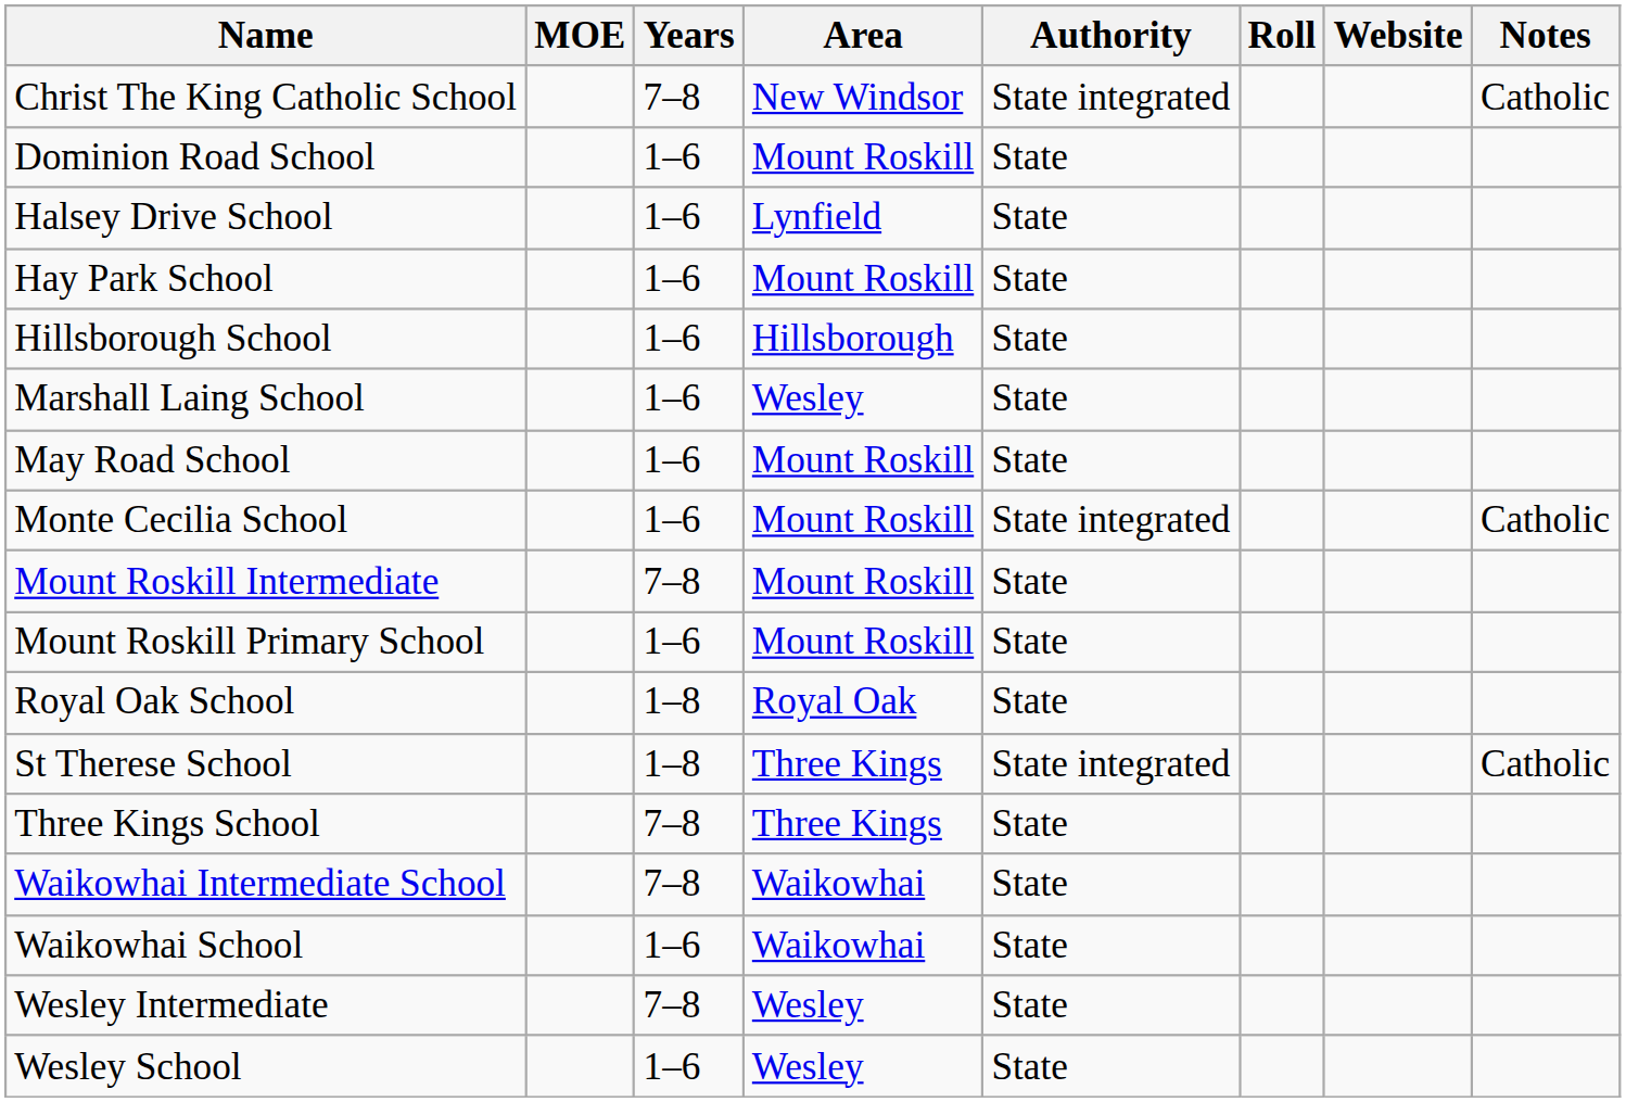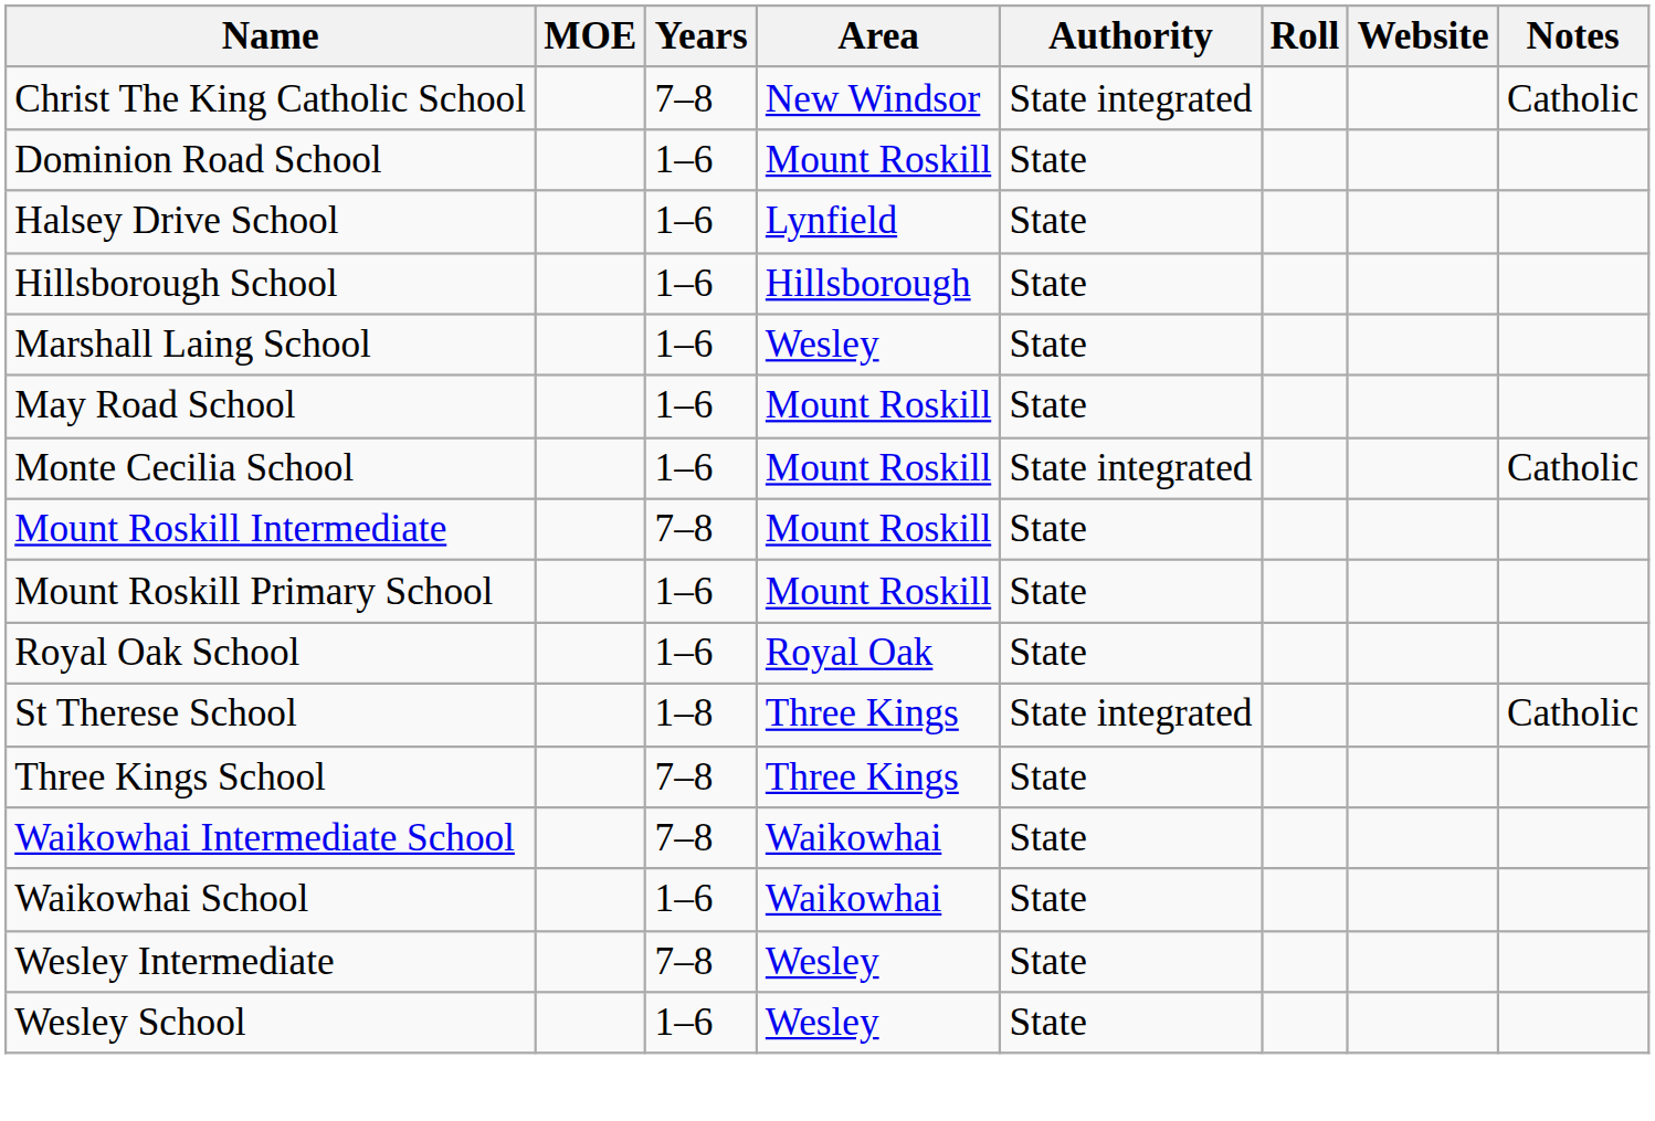 <table class="wikitable sortable">
 <tr>
 <th>Name</th>
 <th>MOE</th>
 <th>Years</th>
 <th>Area</th>
 <th>Authority</th>
 <th>Roll</th>
 <th>Website</th>
 <th>Notes</th>
 </tr>
 <tr>
 <td>Christ The King Catholic School</td>
 <td></td>
 <td>7–8</td>
 <td><a href='#'>New Windsor</a></td>
 <td>State integrated</td>
 <td></td>
 <td></td>
 <td>Catholic</td>
 </tr>
 <tr>
 <td>Dominion Road School</td>
 <td></td>
 <td>1–6</td>
 <td><a href='#'>Mount Roskill</a></td>
 <td>State</td>
 <td></td>
 <td></td>
 <td></td>
 </tr>
 <tr>
 <td>Halsey Drive School</td>
 <td></td>
 <td>1–6</td>
 <td><a href='#'>Lynfield</a></td>
-<td>State</td>
-<td></td>
-<td></td>
-<td></td>
-</tr>
-<tr>
-<td>Hay Park School</td>
-<td></td>
-<td>1–6</td>
-<td><a href='#'>Mount Roskill</a></td>
 <td>State</td>
 <td></td>
 <td></td>
 <td></td>
 </tr>
 <tr>
 <td>Hillsborough School</td>
 <td></td>
 <td>1–6</td>
 <td><a href='#'>Hillsborough</a></td>
 <td>State</td>
 <td></td>
 <td></td>
 <td></td>
 </tr>
 <tr>
 <td>Marshall Laing School</td>
 <td></td>
 <td>1–6</td>
 <td><a href='#'>Wesley</a></td>
 <td>State</td>
 <td></td>
 <td></td>
 <td></td>
 </tr>
 <tr>
 <td>May Road School</td>
 <td></td>
 <td>1–6</td>
 <td><a href='#'>Mount Roskill</a></td>
 <td>State</td>
 <td></td>
 <td></td>
 <td></td>
 </tr>
 <tr>
 <td>Monte Cecilia School</td>
 <td></td>
 <td>1–6</td>
 <td><a href='#'>Mount Roskill</a></td>
 <td>State integrated</td>
 <td></td>
 <td></td>
 <td>Catholic</td>
 </tr>
 <tr>
 <td><a href='#'>Mount Roskill Intermediate</a></td>
 <td></td>
 <td>7–8</td>
 <td><a href='#'>Mount Roskill</a></td>
 <td>State</td>
 <td></td>
 <td></td>
 <td></td>
 </tr>
 <tr>
 <td>Mount Roskill Primary School</td>
 <td></td>
 <td>1–6</td>
 <td><a href='#'>Mount Roskill</a></td>
 <td>State</td>
 <td></td>
 <td></td>
 <td></td>
 </tr>
 <tr>
 <td>Royal Oak School</td>
 <td></td>
-<td>1–8</td>
+<td>1–6</td>
 <td><a href='#'>Royal Oak</a></td>
 <td>State</td>
 <td></td>
 <td></td>
 <td></td>
 </tr>
 <tr>
 <td>St Therese School</td>
 <td></td>
 <td>1–8</td>
 <td><a href='#'>Three Kings</a></td>
 <td>State integrated</td>
 <td></td>
 <td></td>
 <td>Catholic</td>
 </tr>
 <tr>
 <td>Three Kings School</td>
 <td></td>
 <td>7–8</td>
 <td><a href='#'>Three Kings</a></td>
 <td>State</td>
 <td></td>
 <td></td>
 <td></td>
 </tr>
 <tr>
 <td><a href='#'>Waikowhai Intermediate School</a></td>
 <td></td>
 <td>7–8</td>
 <td><a href='#'>Waikowhai</a></td>
 <td>State</td>
 <td></td>
 <td></td>
 <td></td>
 </tr>
 <tr>
 <td>Waikowhai School</td>
 <td></td>
 <td>1–6</td>
 <td><a href='#'>Waikowhai</a></td>
 <td>State</td>
 <td></td>
 <td></td>
 <td></td>
 </tr>
 <tr>
 <td>Wesley Intermediate</td>
 <td></td>
 <td>7–8</td>
 <td><a href='#'>Wesley</a></td>
 <td>State</td>
 <td></td>
 <td></td>
 <td></td>
 </tr>
 <tr>
 <td>Wesley School</td>
 <td></td>
 <td>1–6</td>
 <td><a href='#'>Wesley</a></td>
 <td>State</td>
 <td></td>
 <td></td>
 <td></td>
 </tr>
 </table>
